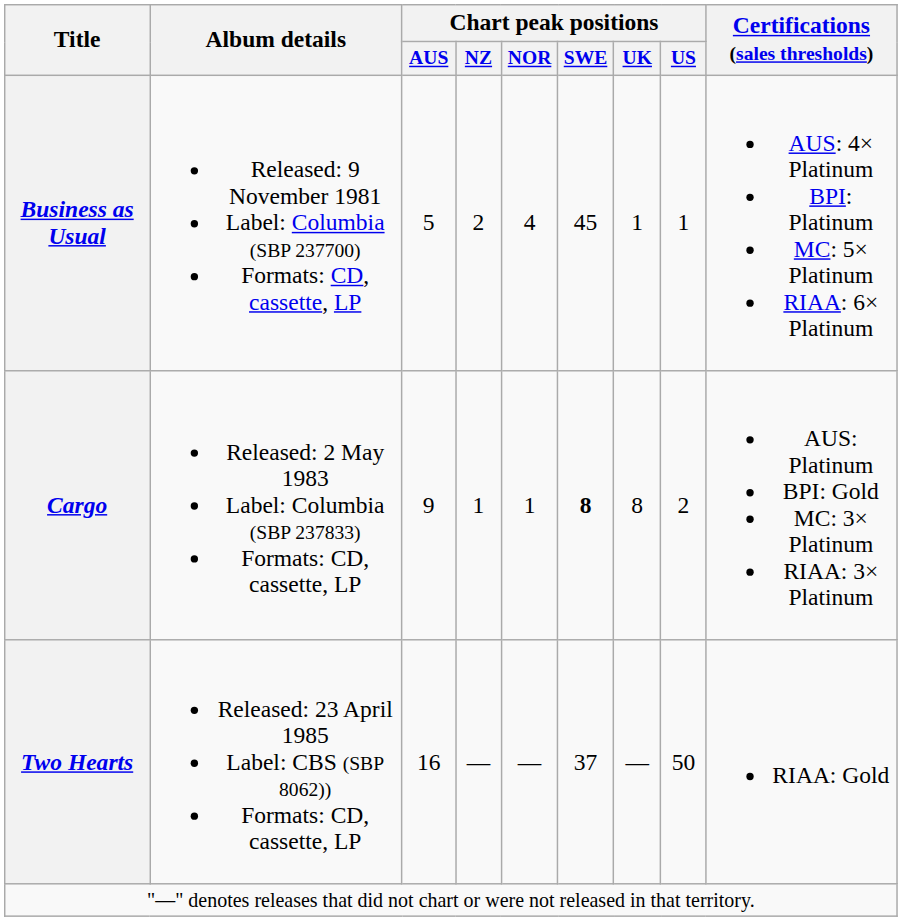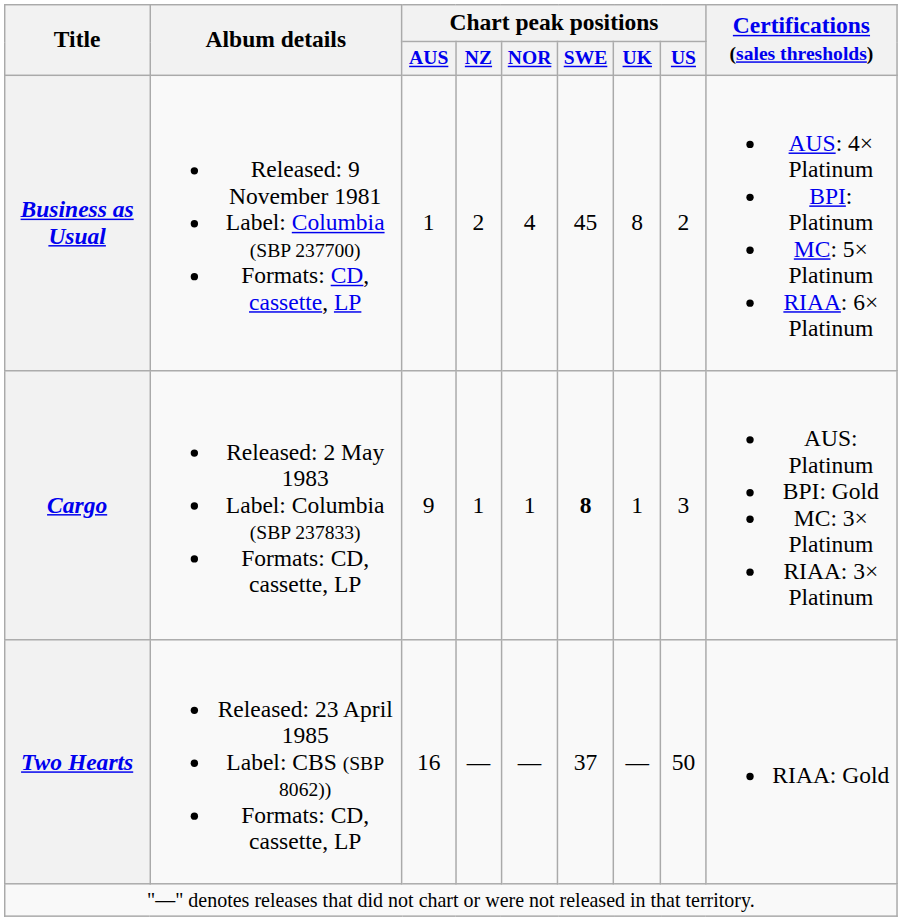 <table class="wikitable plainrowheaders" border="1" style="text-align:center;">
 <tr>
 <th scope="col" width="140" rowspan="2">Title</th>
 <th scope="col" width="250" rowspan="2">Album details</th>
 <th scope="col" width="120" colspan="6">Chart peak positions</th>
 <th scope="col" rowspan="2" width="160"><a href='#'>Certifications</a><br><small>(<a href='#'>sales thresholds</a>)</small></th>
 </tr>
 <tr style="font-size:smaller;">
 <th width="35"><a href='#'>AUS</a><br></th>
 <th width="35"><a href='#'>NZ</a><br></th>
 <th width="35"><a href='#'>NOR</a><br></th>
 <th width="35"><a href='#'>SWE</a><br></th>
 <th width="35"><a href='#'>UK</a><br></th>
 <th width="35"><a href='#'>US</a><br></th>
 </tr>
 <tr>
 <th scope="row"><em><a href='#'>Business as Usual</a></em></th>
 <td><br><ul><li>Released: 9 November 1981</li><li>Label: <a href='#'>Columbia</a> <small>(SBP 237700)</small></li><li>Formats: <a href='#'>CD</a>, <a href='#'>cassette</a>, <a href='#'>LP</a></li></ul></td>
-<td>5</td>
+<td>1</td>
 <td>2</td>
 <td>4</td>
 <td>45</td>
-<td>1</td>
-<td>1</td>
+<td>8</td>
+<td>2</td>
 <td><br><ul><li><a href='#'>AUS</a>: 4× Platinum</li><li><a href='#'>BPI</a>: Platinum</li><li><a href='#'>MC</a>: 5× Platinum</li><li><a href='#'>RIAA</a>: 6× Platinum</li></ul></td>
 </tr>
 <tr>
 <th scope="row"><em><a href='#'>Cargo</a></em></th>
 <td><br><ul><li>Released: 2 May 1983</li><li>Label: Columbia <small>(SBP 237833)</small></li><li>Formats: CD, cassette, LP</li></ul></td>
 <td>9</td>
 <td>1</td>
 <td>1</td>
 <td><strong>8</strong></td>
-<td>8</td>
-<td>2</td>
+<td>1</td>
+<td>3</td>
 <td><br><ul><li>AUS: Platinum</li><li>BPI: Gold</li><li>MC: 3× Platinum</li><li>RIAA: 3× Platinum</li></ul></td>
 </tr>
 <tr>
 <th scope="row"><em><a href='#'>Two Hearts</a></em></th>
 <td><br><ul><li>Released: 23 April 1985</li><li>Label: CBS <small>(SBP 8062))</small></li><li>Formats: CD, cassette, LP</li></ul></td>
 <td>16</td>
 <td>—</td>
 <td>—</td>
 <td>37</td>
 <td>—</td>
 <td>50</td>
 <td><br><ul><li>RIAA: Gold</li></ul></td>
 </tr>
 <tr>
 <td align="center" colspan="11" style="font-size: 85%">"—" denotes releases that did not chart or were not released in that territory.</td>
 </tr>
 </table>
